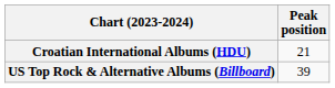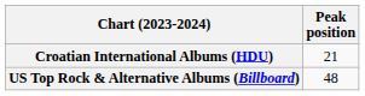 <table class="wikitable sortable plainrowheaders" style="text-align:center">
 <tr>
 <th scope="col">Chart (2023-2024)</th>
 <th scope="col">Peak<br>position</th>
 </tr>
 <tr>
 <th scope="row">Croatian International Albums (<a href='#'>HDU</a>)</th>
 <td>21</td>
 </tr>
 <tr>
 <th scope="row">US Top Rock & Alternative Albums (<em><a href='#'>Billboard</a></em>)</th>
-<td>39</td>
+<td>48</td>
 </tr>
 </table>
